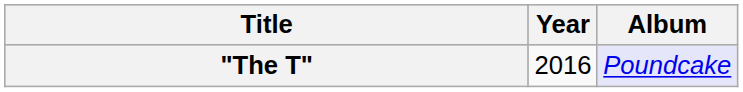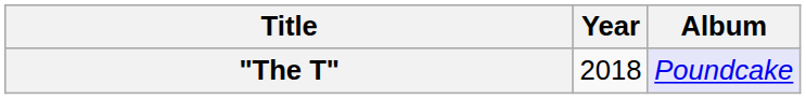 <table class="wikitable plainrowheaders" style="text-align:center;">
 <tr>
 <th style="width:20em;">Title</th>
 <th>Year</th>
 <th>Album</th>
 </tr>
 <tr>
 <th scope="row">"The T"<br></th>
-<td>2016</td>
+<td>2018</td>
 <td style="background: lavender; text-align:left;"><em><a href='#'>Poundcake</a></em></td>
 </tr>
 </table>
